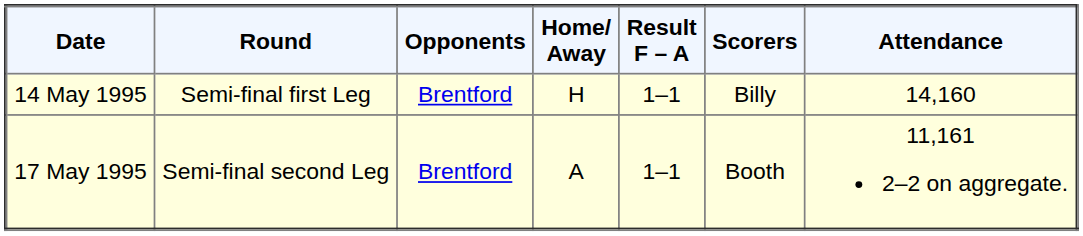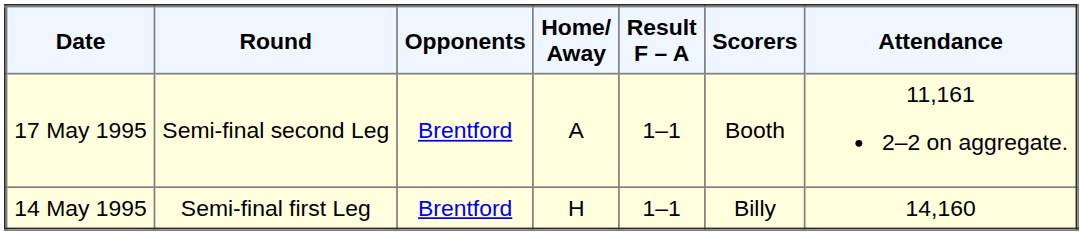 <table border="2" cellpadding="4" style="border-collapse:collapse; text-align:center; font-size:smaller;">
 <tr style="background:#f0f6ff;">
 <th><strong>Date</strong></th>
 <th><strong>Round</strong></th>
 <th><strong>Opponents</strong></th>
 <th><strong>Home/<br>Away</strong></th>
 <th><strong>Result<br>F – A</strong></th>
 <th><strong>Scorers</strong></th>
 <th><strong>Attendance</strong></th>
 </tr>
 <tr bgcolor="#ffffdd">
+<td>17 May 1995</td>
+<td>Semi-final second Leg</td>
+<td><a href='#'>Brentford</a></td>
+<td>A</td>
+<td>1–1</td>
+<td>Booth</td>
+<td>11,161<br><ul><li>2–2 on aggregate.</li></ul></td>
+</tr>
+<tr bgcolor="#ffffdd">
 <td>14 May 1995</td>
 <td>Semi-final first Leg</td>
 <td><a href='#'>Brentford</a></td>
 <td>H</td>
 <td>1–1</td>
 <td>Billy</td>
 <td>14,160</td>
 </tr>
-<tr bgcolor="#ffffdd">
-<td>17 May 1995</td>
-<td>Semi-final second Leg</td>
-<td><a href='#'>Brentford</a></td>
-<td>A</td>
-<td>1–1</td>
-<td>Booth</td>
-<td>11,161<br><ul><li>2–2 on aggregate.</li></ul></td>
-</tr>
 </table>
